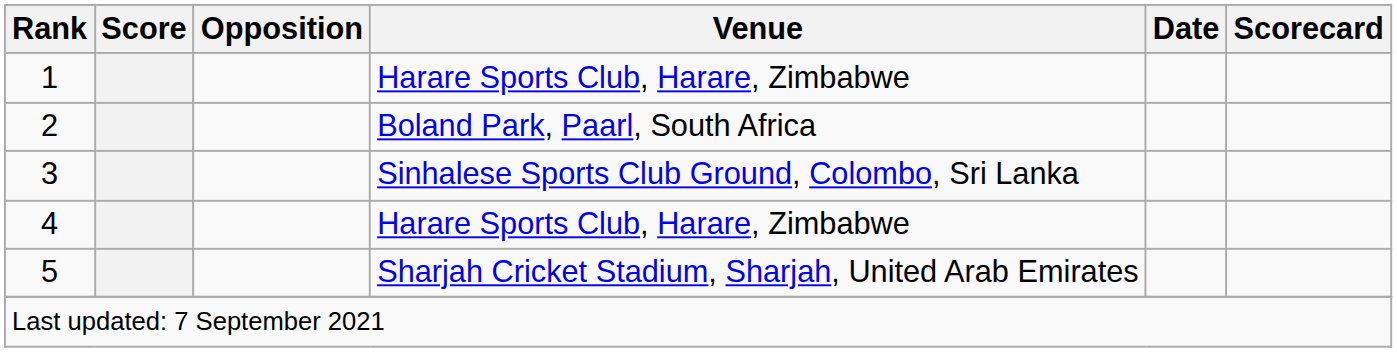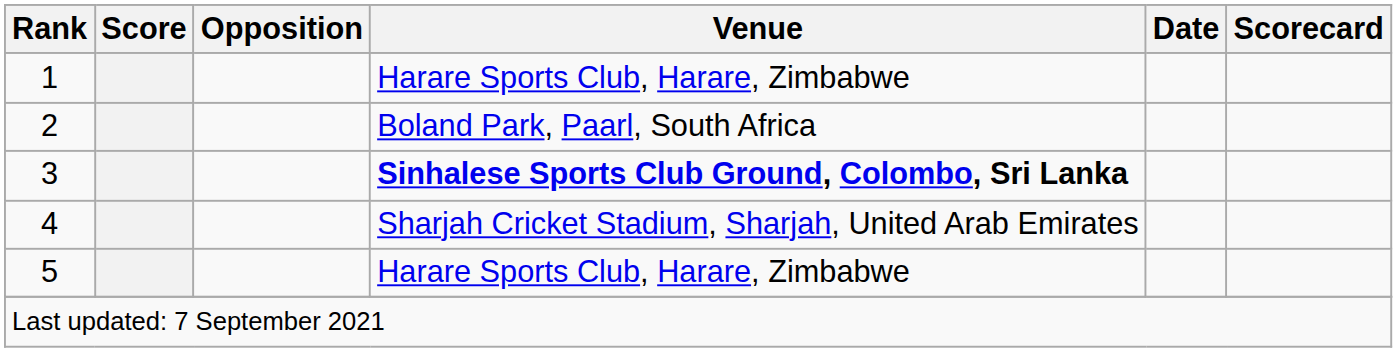 <table class="wikitable plainrowheaders sortable">
 <tr>
 <th scope=col>Rank</th>
 <th scope=col>Score</th>
 <th scope=col>Opposition</th>
 <th scope=col>Venue</th>
 <th scope=col>Date</th>
 <th scope=col>Scorecard</th>
 </tr>
 <tr>
 <td align=center>1</td>
 <th scope=row style=text-align:center;></th>
 <td></td>
 <td><a href='#'>Harare Sports Club</a>, <a href='#'>Harare</a>, Zimbabwe</td>
 <td></td>
 <td></td>
 </tr>
 <tr>
 <td align=center>2</td>
 <th scope=row style=text-align:center;></th>
 <td></td>
 <td><a href='#'>Boland Park</a>, <a href='#'>Paarl</a>, South Africa</td>
 <td> </td>
 <td></td>
 </tr>
 <tr>
 <td align=center>3</td>
 <th scope=row style=text-align:center;></th>
 <td></td>
-<td><a href='#'>Sinhalese Sports Club Ground</a>, <a href='#'>Colombo</a>, Sri Lanka</td>
+<td><strong><a href='#'>Sinhalese Sports Club Ground</a>, <a href='#'>Colombo</a>, Sri Lanka</strong></td>
 <td></td>
 <td></td>
 </tr>
 <tr>
 <td align=center>4</td>
 <th scope=row style=text-align:center;></th>
 <td></td>
-<td><a href='#'>Harare Sports Club</a>, <a href='#'>Harare</a>, Zimbabwe</td>
+<td><a href='#'>Sharjah Cricket Stadium</a>, <a href='#'>Sharjah</a>, United Arab Emirates</td>
 <td></td>
 <td></td>
 </tr>
 <tr>
 <td align=center>5</td>
 <th scope=row style=text-align:center;></th>
 <td></td>
-<td><a href='#'>Sharjah Cricket Stadium</a>, <a href='#'>Sharjah</a>, United Arab Emirates</td>
+<td><a href='#'>Harare Sports Club</a>, <a href='#'>Harare</a>, Zimbabwe</td>
 <td></td>
 <td></td>
 </tr>
 <tr>
 </tr>
 <tr class=sortbottom>
 <td colspan=6><small>Last updated: 7 September 2021</small></td>
 </tr>
 </table>
